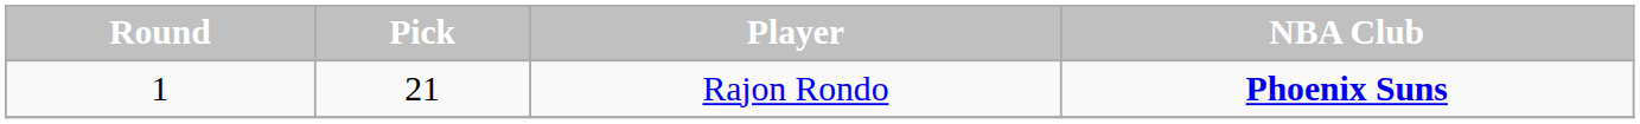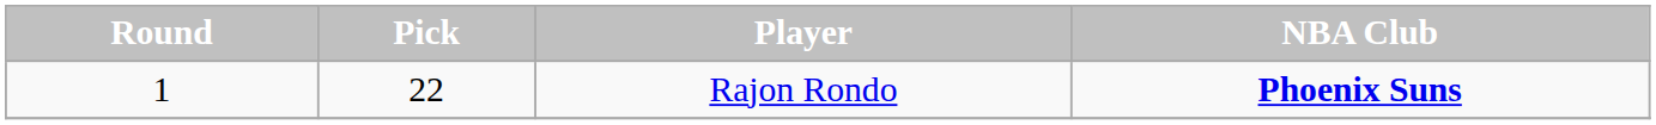 <table class="wikitable" width="84%">
 <tr align="center"  style="background:silver;color:#FFFFFF;">
 <td><strong>Round</strong></td>
 <td><strong>Pick</strong></td>
 <td><strong>Player</strong></td>
 <td><strong>NBA Club</strong></td>
 </tr>
 <tr align="center" bgcolor="">
 <td>1</td>
-<td>21</td>
+<td>22</td>
 <td><a href='#'>Rajon Rondo</a></td>
 <td><strong><a href='#'>Phoenix Suns</a></strong></td>
 </tr>
 <tr align="center" bgcolor="">
 </tr>
 </table>
